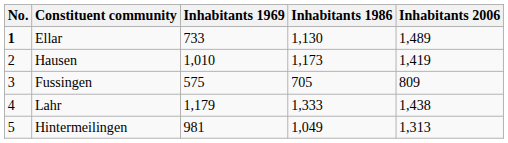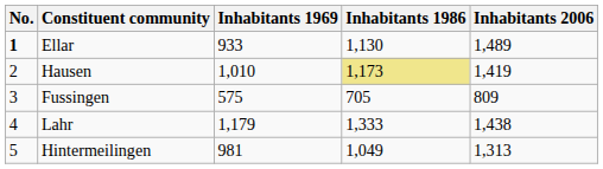 <table class="wikitable">
 <tr>
 <th>No.</th>
 <th>Constituent community</th>
 <th>Inhabitants 1969</th>
 <th>Inhabitants 1986</th>
 <th>Inhabitants 2006</th>
 </tr>
 <tr>
 <td><strong>1</strong></td>
 <td>Ellar</td>
-<td>733</td>
+<td>933</td>
 <td>1,130</td>
 <td>1,489</td>
 </tr>
 <tr>
 <td>2</td>
 <td>Hausen</td>
 <td>1,010</td>
-<td>1,173</td>
+<td style="background: khaki;">1,173</td>
 <td>1,419</td>
 </tr>
 <tr>
 <td>3</td>
 <td>Fussingen</td>
 <td>575</td>
 <td>705</td>
 <td>809</td>
 </tr>
 <tr>
 <td>4</td>
 <td>Lahr</td>
 <td>1,179</td>
 <td>1,333</td>
 <td>1,438</td>
 </tr>
 <tr>
 <td>5</td>
 <td>Hintermeilingen</td>
 <td>981</td>
 <td>1,049</td>
 <td>1,313</td>
 </tr>
 </table>
